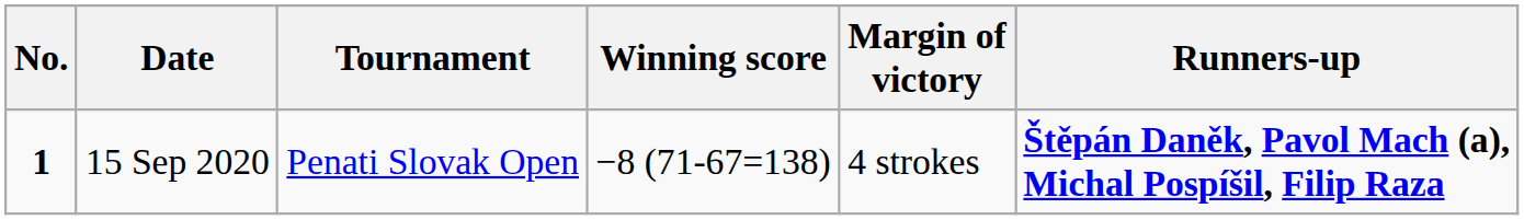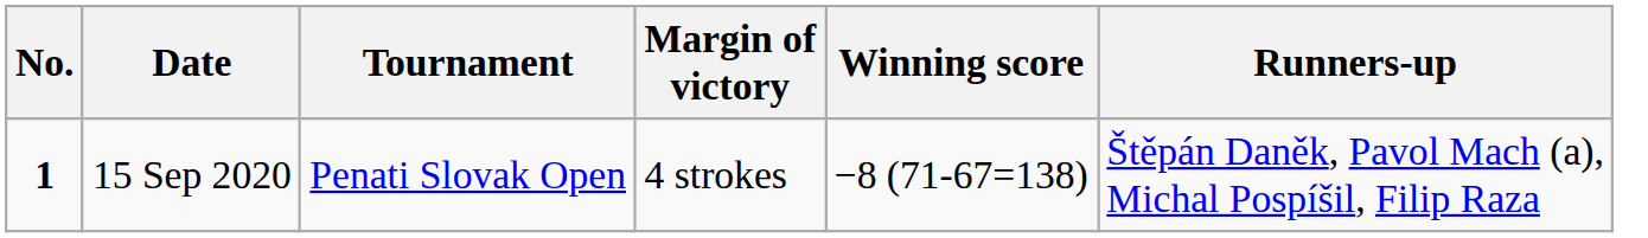 <table class="wikitable" style="font-size:95%;">
 <tr>
 <th>No.</th>
 <th>Date</th>
 <th>Tournament</th>
+<th>Margin of<br>victory</th>
 <th>Winning score</th>
-<th>Margin of<br>victory</th>
 <th>Runners-up</th>
 </tr>
 <tr>
 <td align=center><strong>1</strong></td>
 <td align=right>15 Sep 2020</td>
 <td><a href='#'>Penati Slovak Open</a></td>
+<td>4 strokes</td>
 <td>−8 (71-67=138)</td>
-<td>4 strokes</td>
-<td><strong> <a href='#'>Štěpán Daněk</a>,  <a href='#'>Pavol Mach</a> (a),<br> <a href='#'>Michal Pospíšil</a>,  <a href='#'>Filip Raza</a></strong></td>
+<td> <a href='#'>Štěpán Daněk</a>,  <a href='#'>Pavol Mach</a> (a),<br> <a href='#'>Michal Pospíšil</a>,  <a href='#'>Filip Raza</a></td>
 </tr>
 </table>
